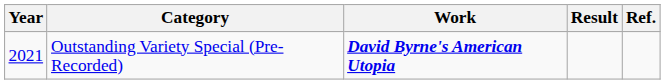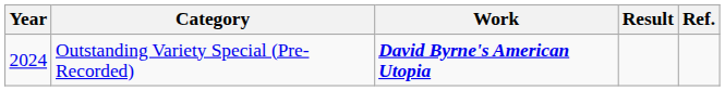 <table class="wikitable">
 <tr>
 <th>Year</th>
 <th>Category</th>
 <th>Work</th>
 <th>Result</th>
 <th>Ref.</th>
 </tr>
 <tr>
-<td><a href='#'>2021</a></td>
+<td><a href='#'>2024</a></td>
 <td><a href='#'>Outstanding Variety Special (Pre-Recorded)</a></td>
 <td><strong><em><a href='#'>David Byrne's American Utopia</a></em></strong></td>
 <td></td>
 <td align="center"></td>
 </tr>
 </table>
